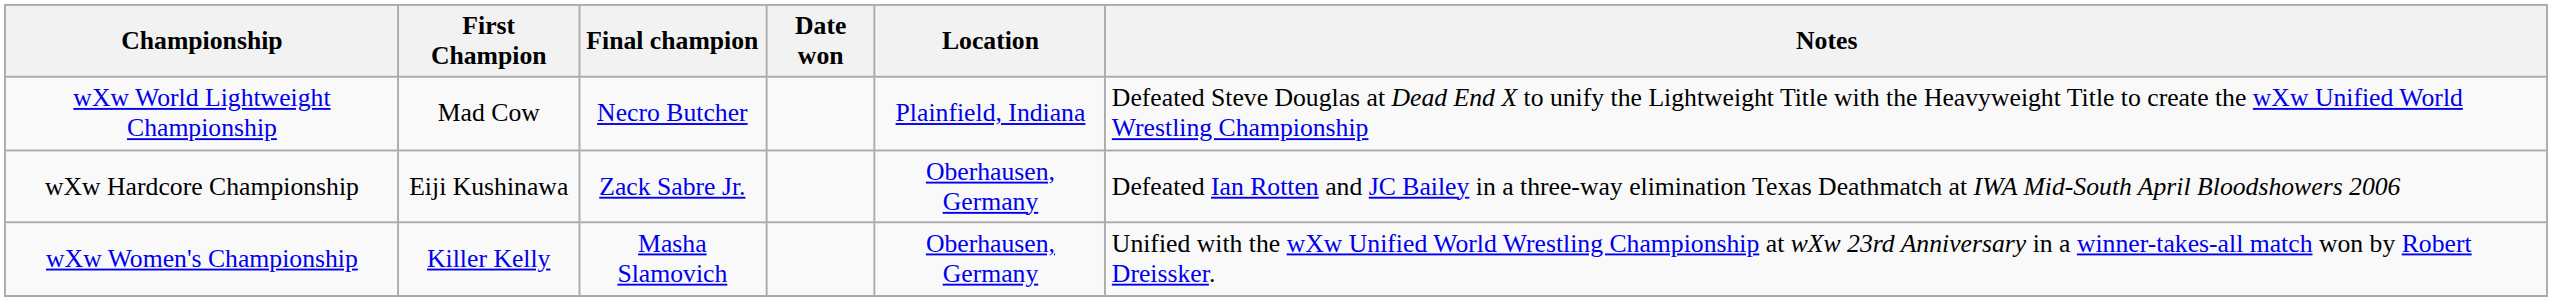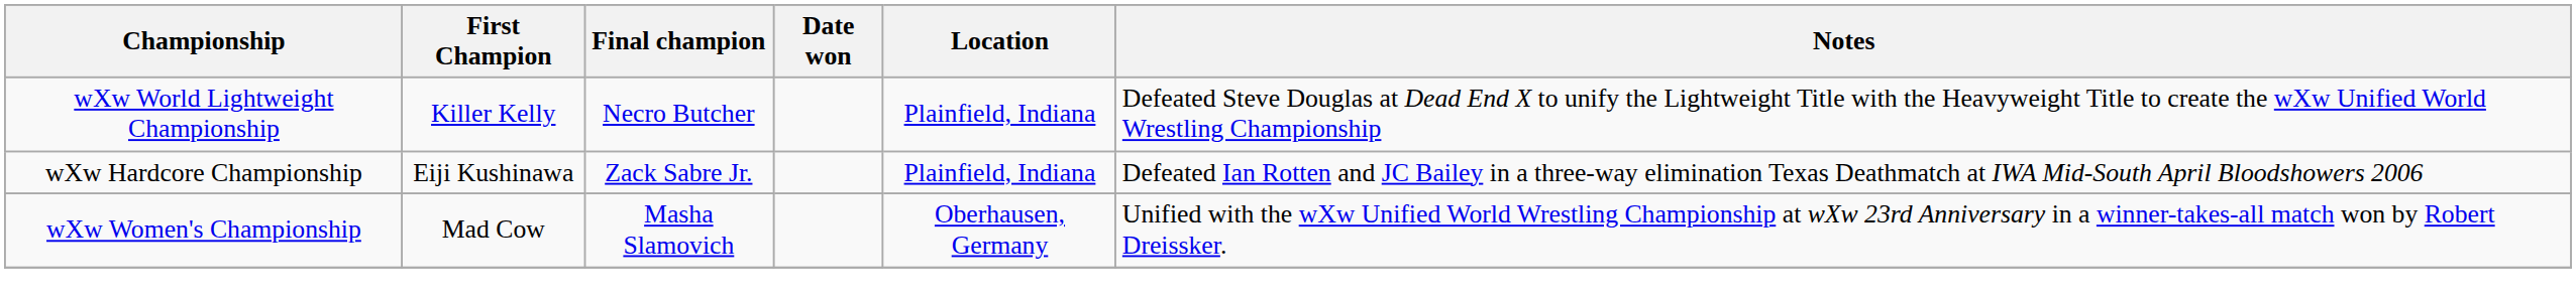 <table class="wikitable" width=85% style="text-align:center; font-size:85%;">
 <tr>
 <th>Championship</th>
 <th>First Champion</th>
 <th>Final champion</th>
 <th>Date won</th>
 <th>Location</th>
 <th>Notes</th>
 </tr>
 <tr>
 <td><a href='#'>wXw World Lightweight Championship</a></td>
-<td>Mad Cow</td>
+<td><a href='#'>Killer Kelly</a></td>
 <td><a href='#'>Necro Butcher</a></td>
 <td></td>
 <td><a href='#'>Plainfield, Indiana</a></td>
 <td align=left>Defeated Steve Douglas at <em>Dead End X</em> to unify the Lightweight Title with the Heavyweight Title to create the <a href='#'>wXw Unified World Wrestling Championship</a></td>
 </tr>
 <tr>
 <td>wXw Hardcore Championship</td>
 <td>Eiji Kushinawa</td>
 <td><a href='#'>Zack Sabre Jr.</a></td>
 <td></td>
-<td><a href='#'>Oberhausen, Germany</a></td>
+<td><a href='#'>Plainfield, Indiana</a></td>
 <td align=left>Defeated <a href='#'>Ian Rotten</a> and <a href='#'>JC Bailey</a> in a three-way elimination Texas Deathmatch at <em>IWA Mid-South April Bloodshowers 2006</em></td>
 </tr>
 <tr>
 <td><a href='#'>wXw Women's Championship</a></td>
-<td><a href='#'>Killer Kelly</a></td>
+<td>Mad Cow</td>
 <td><a href='#'>Masha Slamovich</a></td>
 <td></td>
 <td><a href='#'>Oberhausen, Germany</a></td>
 <td align=left>Unified with the <a href='#'>wXw Unified World Wrestling Championship</a> at <em>wXw 23rd Anniversary</em> in a <a href='#'>winner-takes-all match</a> won by <a href='#'>Robert Dreissker</a>.</td>
 </tr>
 <tr>
 </tr>
 </table>
